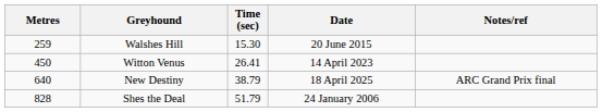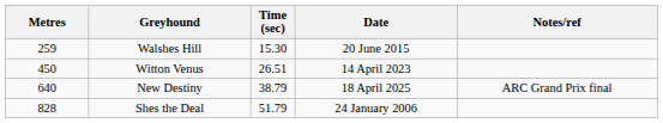 <table class="wikitable" style="font-size: 100%">
 <tr>
 <th width=100>Metres</th>
 <th width=200>Greyhound</th>
 <th width=50>Time (sec)</th>
 <th width=200>Date</th>
 <th width=250>Notes/ref</th>
 </tr>
 <tr align=center>
 <td>259</td>
 <td>Walshes Hill</td>
 <td>15.30</td>
 <td>20 June 2015</td>
 <td></td>
 </tr>
 <tr align=center>
 <td>450</td>
 <td>Witton Venus</td>
-<td>26.41</td>
+<td>26.51</td>
 <td>14 April 2023</td>
 <td></td>
 </tr>
 <tr align=center>
 <td>640</td>
 <td>New Destiny</td>
 <td>38.79</td>
 <td>18 April 2025</td>
 <td>ARC Grand Prix final</td>
 </tr>
 <tr align=center>
 <td>828</td>
 <td>Shes the Deal</td>
 <td>51.79</td>
 <td>24 January 2006</td>
 <td></td>
 </tr>
 </table>
